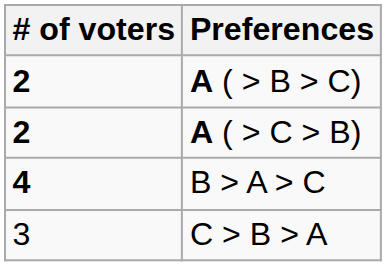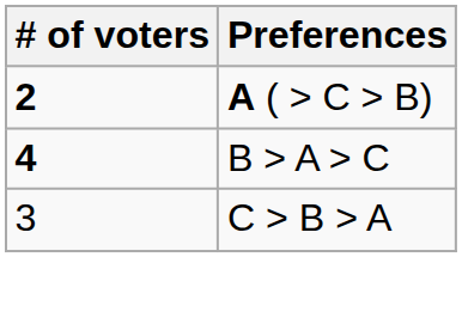 <table class="wikitable">
 <tr>
 <th># of voters</th>
 <th>Preferences</th>
-</tr>
-<tr>
-<td><strong>2</strong></td>
-<td><strong>A</strong> ( > B > C)</td>
 </tr>
 <tr>
 <td><strong>2</strong></td>
 <td><strong>A</strong> ( > C > B)</td>
 </tr>
 <tr>
 <td><strong>4</strong></td>
 <td>B > A > C</td>
 </tr>
 <tr>
 <td>3</td>
 <td>C > B > A</td>
 </tr>
 </table>
